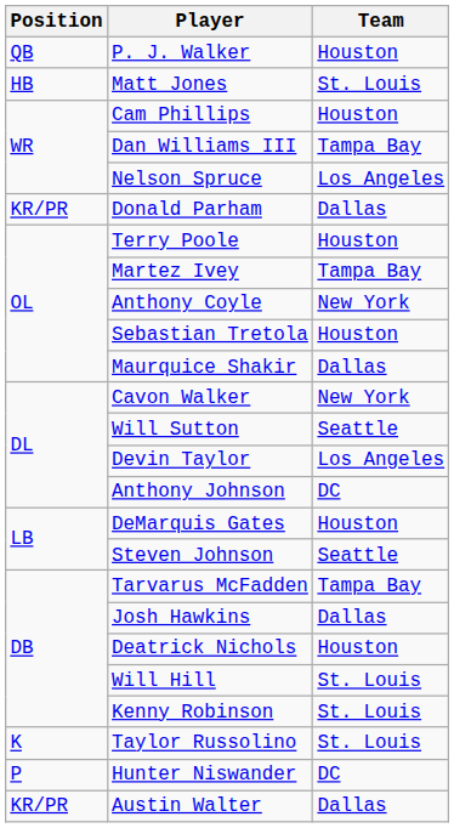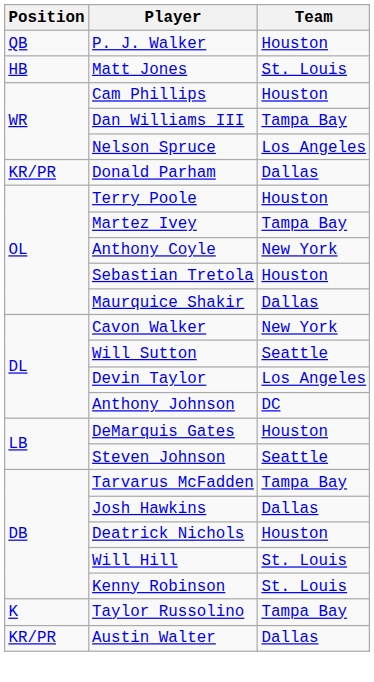 <table class="wikitable">
 <tr>
 <th>Position</th>
 <th>Player</th>
 <th>Team</th>
 </tr>
 <tr>
 <td><a href='#'>QB</a></td>
 <td><a href='#'>P. J. Walker</a></td>
 <td><a href='#'>Houston</a></td>
 </tr>
 <tr>
 <td><a href='#'>HB</a></td>
 <td><a href='#'>Matt Jones</a></td>
 <td><a href='#'>St. Louis</a></td>
 </tr>
 <tr>
 <td rowspan="3"><a href='#'>WR</a></td>
 <td><a href='#'>Cam Phillips</a></td>
 <td><a href='#'>Houston</a></td>
 </tr>
 <tr>
 <td><a href='#'>Dan Williams III</a></td>
 <td><a href='#'>Tampa Bay</a></td>
 </tr>
 <tr>
 <td><a href='#'>Nelson Spruce</a></td>
 <td><a href='#'>Los Angeles</a></td>
 </tr>
 <tr>
 <td><a href='#'>KR/PR</a></td>
 <td><a href='#'>Donald Parham</a></td>
 <td><a href='#'>Dallas</a></td>
 </tr>
 <tr>
 <td rowspan="5"><a href='#'>OL</a></td>
 <td><a href='#'>Terry Poole</a></td>
 <td><a href='#'>Houston</a></td>
 </tr>
 <tr>
 <td><a href='#'>Martez Ivey</a></td>
 <td><a href='#'>Tampa Bay</a></td>
 </tr>
 <tr>
 <td><a href='#'>Anthony Coyle</a></td>
 <td><a href='#'>New York</a></td>
 </tr>
 <tr>
 <td><a href='#'>Sebastian Tretola</a></td>
 <td><a href='#'>Houston</a></td>
 </tr>
 <tr>
 <td><a href='#'>Maurquice Shakir</a></td>
 <td><a href='#'>Dallas</a></td>
 </tr>
 <tr>
 <td rowspan="4"><a href='#'>DL</a></td>
 <td><a href='#'>Cavon Walker</a></td>
 <td><a href='#'>New York</a></td>
 </tr>
 <tr>
 <td><a href='#'>Will Sutton</a></td>
 <td><a href='#'>Seattle</a></td>
 </tr>
 <tr>
 <td><a href='#'>Devin Taylor</a></td>
 <td><a href='#'>Los Angeles</a></td>
 </tr>
 <tr>
 <td><a href='#'>Anthony Johnson</a></td>
 <td><a href='#'>DC</a></td>
 </tr>
 <tr>
 <td rowspan="2"><a href='#'>LB</a></td>
 <td><a href='#'>DeMarquis Gates</a></td>
 <td><a href='#'>Houston</a></td>
 </tr>
 <tr>
 <td><a href='#'>Steven Johnson</a></td>
 <td><a href='#'>Seattle</a></td>
 </tr>
 <tr>
 <td rowspan="5"><a href='#'>DB</a></td>
 <td><a href='#'>Tarvarus McFadden</a></td>
 <td><a href='#'>Tampa Bay</a></td>
 </tr>
 <tr>
 <td><a href='#'>Josh Hawkins</a></td>
 <td><a href='#'>Dallas</a></td>
 </tr>
 <tr>
 <td><a href='#'>Deatrick Nichols</a></td>
 <td><a href='#'>Houston</a></td>
 </tr>
 <tr>
 <td><a href='#'>Will Hill</a></td>
 <td><a href='#'>St. Louis</a></td>
 </tr>
 <tr>
 <td><a href='#'>Kenny Robinson</a></td>
 <td><a href='#'>St. Louis</a></td>
 </tr>
 <tr>
 <td><a href='#'>K</a></td>
 <td><a href='#'>Taylor Russolino</a></td>
-<td><a href='#'>St. Louis</a></td>
-</tr>
-<tr>
-<td><a href='#'>P</a></td>
-<td><a href='#'>Hunter Niswander</a></td>
-<td><a href='#'>DC</a></td>
+<td><a href='#'>Tampa Bay</a></td>
 </tr>
 <tr>
 <td><a href='#'>KR/PR</a></td>
 <td><a href='#'>Austin Walter</a></td>
 <td><a href='#'>Dallas</a></td>
 </tr>
 </table>
